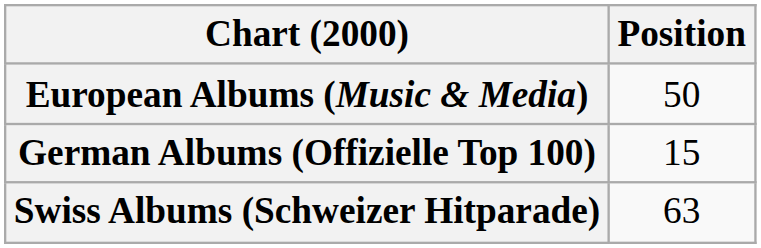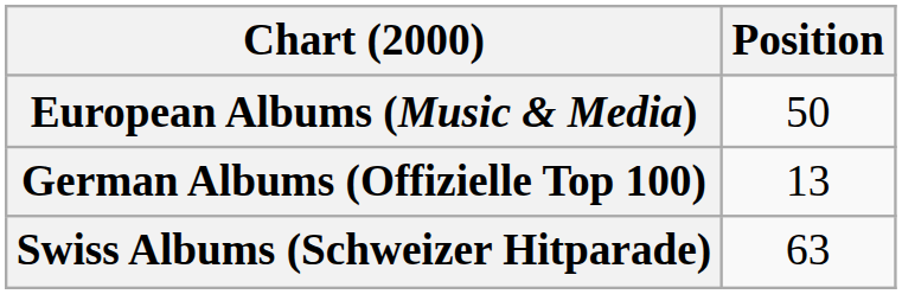 <table class="wikitable sortable plainrowheaders" style="text-align:center">
 <tr>
 <th scope="col">Chart (2000)</th>
 <th scope="col">Position</th>
 </tr>
 <tr>
 <th scope="row">European Albums (<em>Music & Media</em>)</th>
 <td>50</td>
 </tr>
 <tr>
 <th scope="row">German Albums (Offizielle Top 100)</th>
-<td>15</td>
+<td>13</td>
 </tr>
 <tr>
 <th scope="row">Swiss Albums (Schweizer Hitparade)</th>
 <td>63</td>
 </tr>
 </table>
